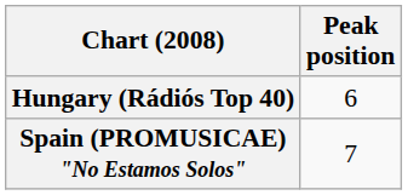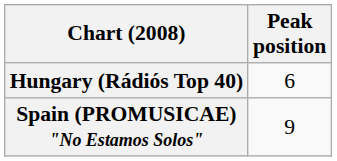 <table class="wikitable sortable plainrowheaders" style="text-align:center">
 <tr>
 <th scope="col">Chart (2008)</th>
 <th scope="col">Peak<br>position</th>
 </tr>
 <tr>
 <th scope="row">Hungary (Rádiós Top 40)</th>
 <td>6</td>
 </tr>
 <tr>
 <th scope="row">Spain (PROMUSICAE)<br><small><em>"No Estamos Solos"</em></small></th>
-<td>7</td>
+<td>9</td>
 </tr>
 </table>
